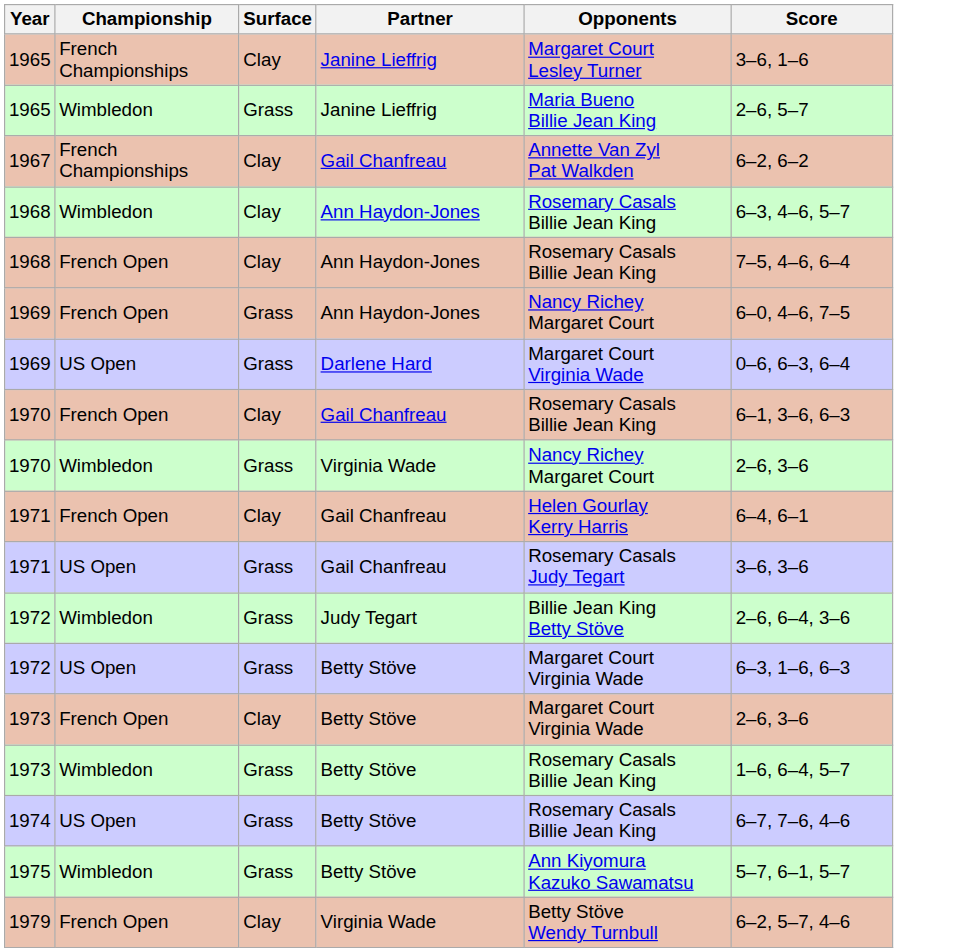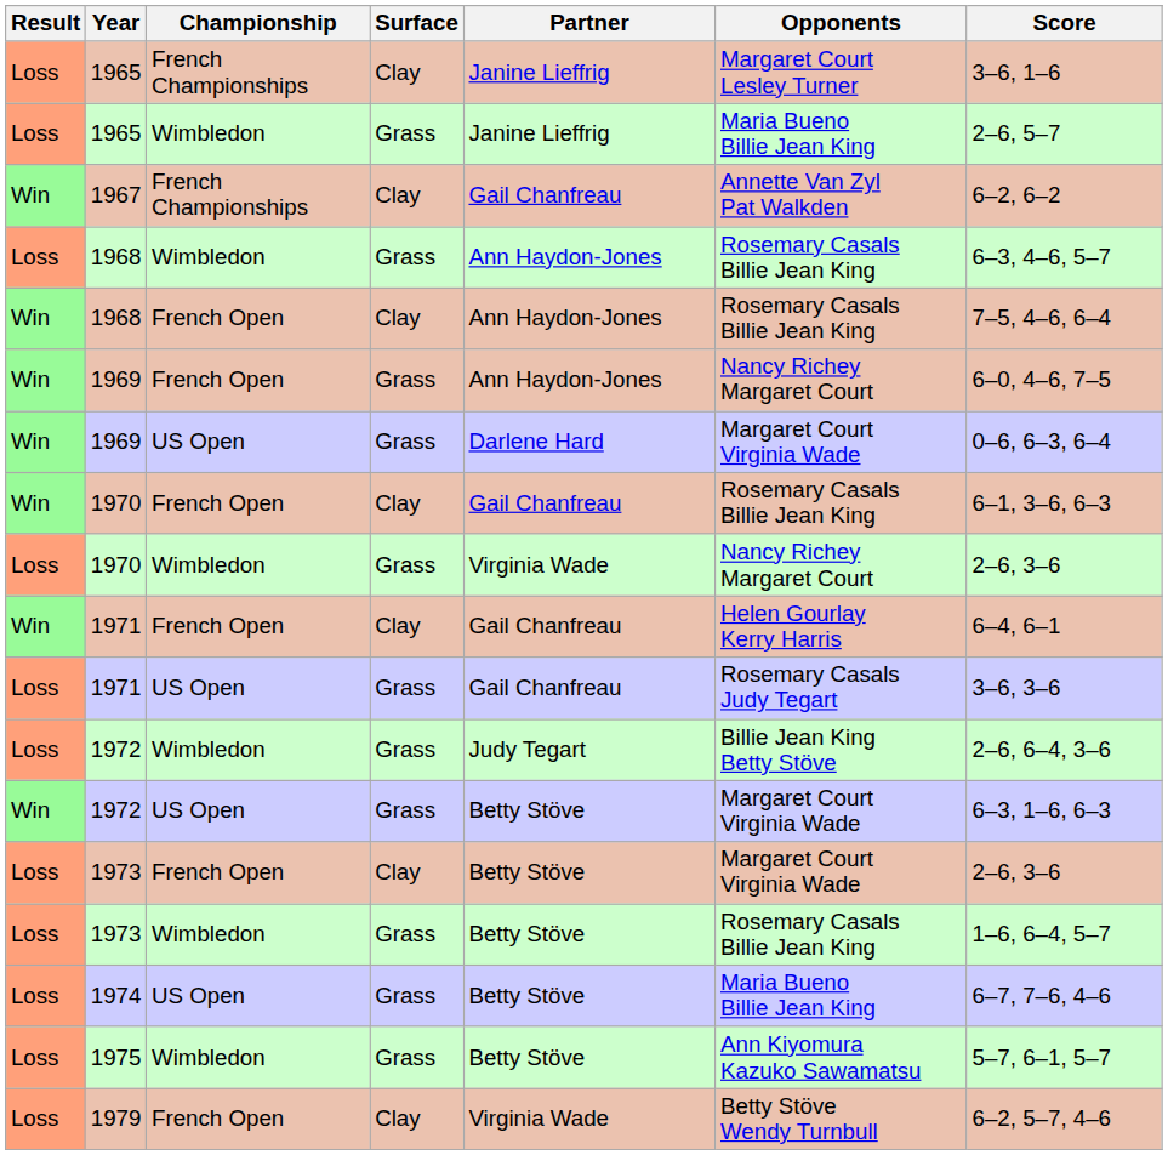 <table class="sortable wikitable">
 <tr>
+<th>Result</th>
 <th>Year</th>
 <th style="width:150px">Championship</th>
 <th style="width:50px">Surface</th>
 <th style="width:170px">Partner</th>
 <th style="width:170px">Opponents</th>
 <th style="width:130px" class="unsortable">Score</th>
 </tr>
 <tr style="background:#ebc2af;">
+<td style="background:#ffa07a;">Loss</td>
 <td>1965</td>
 <td>French Championships</td>
 <td>Clay</td>
 <td> <a href='#'>Janine Lieffrig</a></td>
 <td> <a href='#'>Margaret Court</a> <br>  <a href='#'>Lesley Turner</a></td>
 <td>3–6, 1–6</td>
 </tr>
 <tr style="background:#cfc;">
+<td style="background:#ffa07a;">Loss</td>
 <td>1965</td>
 <td>Wimbledon</td>
 <td>Grass</td>
 <td> Janine Lieffrig</td>
 <td> <a href='#'>Maria Bueno</a> <br>  <a href='#'>Billie Jean King</a></td>
 <td>2–6, 5–7</td>
 </tr>
 <tr style="background:#ebc2af;">
+<td style="background:#98fb98;">Win</td>
 <td>1967</td>
 <td>French Championships</td>
 <td>Clay</td>
 <td> <a href='#'>Gail Chanfreau</a></td>
 <td> <a href='#'>Annette Van Zyl</a> <br>  <a href='#'>Pat Walkden</a></td>
 <td>6–2, 6–2</td>
 </tr>
 <tr style="background:#cfc;">
+<td style="background:#ffa07a;">Loss</td>
 <td>1968</td>
 <td>Wimbledon</td>
-<td>Clay</td>
+<td>Grass</td>
 <td> <a href='#'>Ann Haydon-Jones</a></td>
 <td> <a href='#'>Rosemary Casals</a> <br>  Billie Jean King</td>
 <td>6–3, 4–6, 5–7</td>
 </tr>
 <tr style="background:#ebc2af;">
+<td style="background:#98fb98;">Win</td>
 <td>1968</td>
 <td>French Open</td>
 <td>Clay</td>
 <td> Ann Haydon-Jones</td>
 <td> Rosemary Casals <br>  Billie Jean King</td>
 <td>7–5, 4–6, 6–4</td>
 </tr>
 <tr style="background:#ebc2af;">
+<td style="background:#98fb98;">Win</td>
 <td>1969</td>
 <td>French Open</td>
 <td>Grass</td>
 <td> Ann Haydon-Jones</td>
 <td> <a href='#'>Nancy Richey</a> <br>  Margaret Court</td>
 <td>6–0, 4–6, 7–5</td>
 </tr>
 <tr style="background:#ccf;">
+<td style="background:#98fb98;">Win</td>
 <td>1969</td>
 <td>US Open</td>
 <td>Grass</td>
 <td> <a href='#'>Darlene Hard</a></td>
 <td> Margaret Court <br>  <a href='#'>Virginia Wade</a></td>
 <td>0–6, 6–3, 6–4</td>
 </tr>
 <tr style="background:#ebc2af;">
+<td style="background:#98fb98;">Win</td>
 <td>1970</td>
 <td>French Open</td>
 <td>Clay</td>
 <td> <a href='#'>Gail Chanfreau</a></td>
 <td> Rosemary Casals <br>  Billie Jean King</td>
 <td>6–1, 3–6, 6–3</td>
 </tr>
 <tr style="background:#cfc;">
+<td style="background:#ffa07a;">Loss</td>
 <td>1970</td>
 <td>Wimbledon</td>
 <td>Grass</td>
 <td> Virginia Wade</td>
 <td> <a href='#'>Nancy Richey</a> <br>  Margaret Court</td>
 <td>2–6, 3–6</td>
 </tr>
 <tr style="background:#ebc2af;">
+<td style="background:#98fb98;">Win</td>
 <td>1971</td>
 <td>French Open</td>
 <td>Clay</td>
 <td> Gail Chanfreau</td>
 <td> <a href='#'>Helen Gourlay</a> <br>  <a href='#'>Kerry Harris</a></td>
 <td>6–4, 6–1</td>
 </tr>
 <tr style="background:#ccf;">
+<td style="background:#ffa07a;">Loss</td>
 <td>1971</td>
 <td>US Open</td>
 <td>Grass</td>
 <td> Gail Chanfreau</td>
 <td> Rosemary Casals <br>  <a href='#'>Judy Tegart</a></td>
 <td>3–6, 3–6</td>
 </tr>
 <tr style="background:#cfc;">
+<td style="background:#ffa07a;">Loss</td>
 <td>1972</td>
 <td>Wimbledon</td>
 <td>Grass</td>
 <td> Judy Tegart</td>
 <td> Billie Jean King <br>  <a href='#'>Betty Stöve</a></td>
 <td>2–6, 6–4, 3–6</td>
 </tr>
 <tr style="background:#ccf;">
+<td style="background:#98fb98;">Win</td>
 <td>1972</td>
 <td>US Open</td>
 <td>Grass</td>
 <td> Betty Stöve</td>
 <td> Margaret Court <br>  Virginia Wade</td>
 <td>6–3, 1–6, 6–3</td>
 </tr>
 <tr style="background:#ebc2af;">
+<td style="background:#ffa07a;">Loss</td>
 <td>1973</td>
 <td>French Open</td>
 <td>Clay</td>
 <td> Betty Stöve</td>
 <td> Margaret Court <br>  Virginia Wade</td>
 <td>2–6, 3–6</td>
 </tr>
 <tr style="background:#cfc;">
+<td style="background:#ffa07a;">Loss</td>
 <td>1973</td>
 <td>Wimbledon</td>
 <td>Grass</td>
 <td> Betty Stöve</td>
 <td> Rosemary Casals <br>  Billie Jean King</td>
 <td>1–6, 6–4, 5–7</td>
 </tr>
 <tr style="background:#ccf;">
+<td style="background:#ffa07a;">Loss</td>
 <td>1974</td>
 <td>US Open</td>
 <td>Grass</td>
 <td> Betty Stöve</td>
-<td> Rosemary Casals <br>  Billie Jean King</td>
+<td> <a href='#'>Maria Bueno</a> <br>  <a href='#'>Billie Jean King</a></td>
 <td>6–7, 7–6, 4–6</td>
 </tr>
 <tr style="background:#cfc;">
+<td style="background:#ffa07a;">Loss</td>
 <td>1975</td>
 <td>Wimbledon</td>
 <td>Grass</td>
 <td> Betty Stöve</td>
 <td> <a href='#'>Ann Kiyomura</a> <br>  <a href='#'>Kazuko Sawamatsu</a></td>
 <td>5–7, 6–1, 5–7</td>
 </tr>
 <tr style="background:#ebc2af;">
+<td style="background:#ffa07a;">Loss</td>
 <td>1979</td>
 <td>French Open</td>
 <td>Clay</td>
 <td> Virginia Wade</td>
 <td> Betty Stöve <br>  <a href='#'>Wendy Turnbull</a></td>
 <td>6–2, 5–7, 4–6</td>
 </tr>
 </table>
